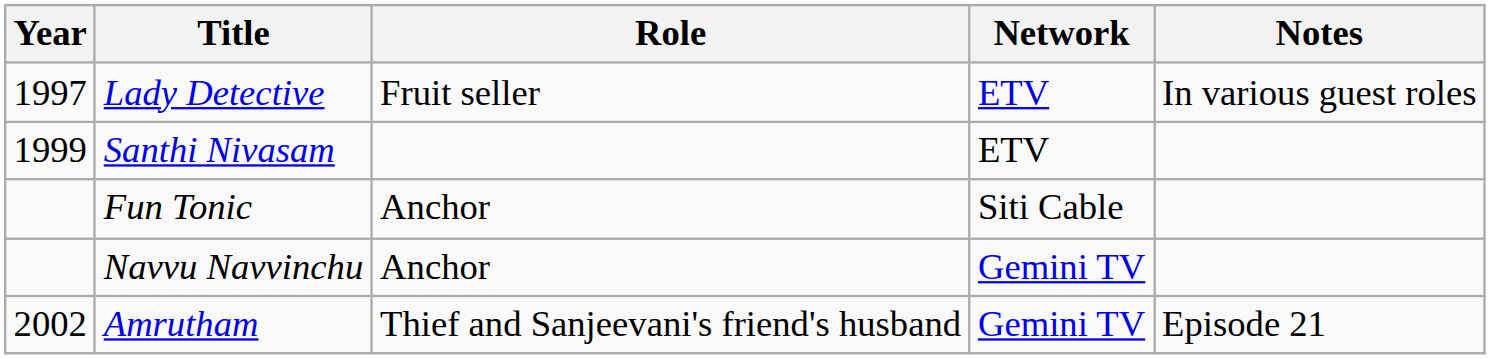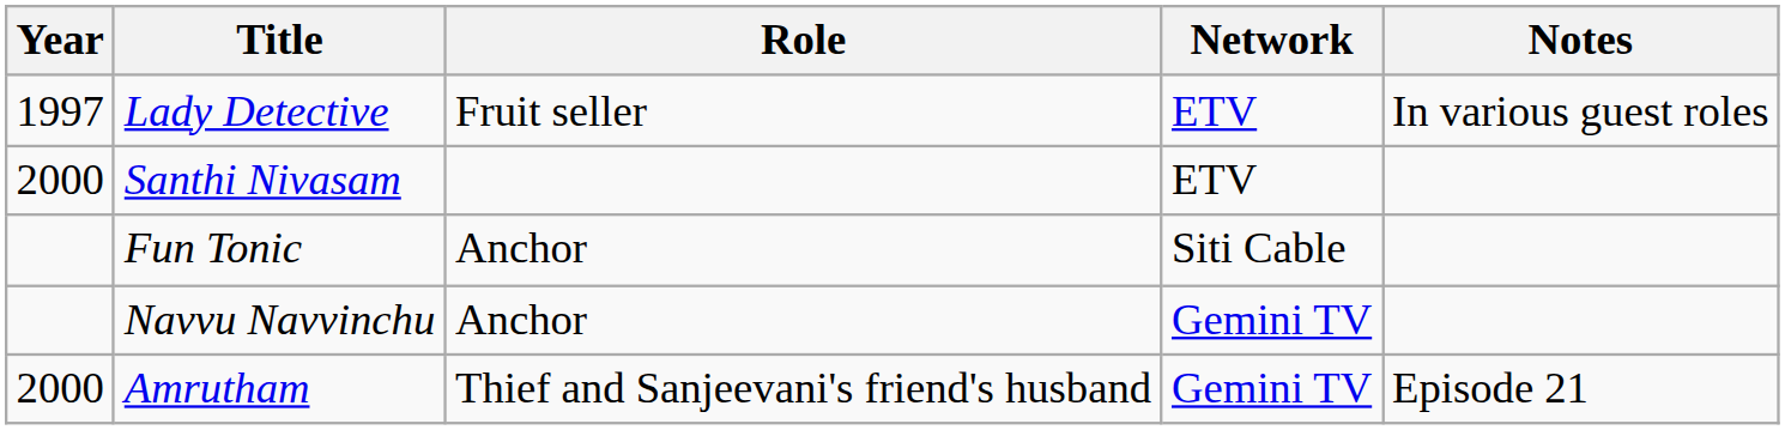 <table class="wikitable">
 <tr>
 <th>Year</th>
 <th>Title</th>
 <th>Role</th>
 <th>Network</th>
 <th>Notes</th>
 </tr>
 <tr>
 <td>1997</td>
 <td><em><a href='#'>Lady Detective</a></em></td>
 <td>Fruit seller</td>
 <td><a href='#'>ETV</a></td>
 <td>In various guest roles</td>
 </tr>
 <tr>
-<td>1999</td>
+<td>2000</td>
 <td><em><a href='#'>Santhi Nivasam</a></em></td>
 <td></td>
 <td>ETV</td>
 <td></td>
 </tr>
 <tr>
 <td></td>
 <td><em>Fun Tonic</em></td>
 <td>Anchor</td>
 <td>Siti Cable</td>
 <td></td>
 </tr>
 <tr>
 <td></td>
 <td><em>Navvu Navvinchu</em></td>
 <td>Anchor</td>
 <td><a href='#'>Gemini TV</a></td>
 <td></td>
 </tr>
 <tr>
-<td>2002</td>
+<td>2000</td>
 <td><em><a href='#'>Amrutham</a></em></td>
 <td>Thief and Sanjeevani's friend's husband</td>
 <td><a href='#'>Gemini TV</a></td>
 <td>Episode 21</td>
 </tr>
 </table>
